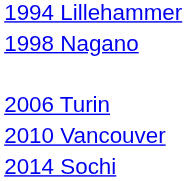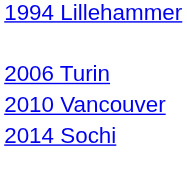 <table>
 <tr>
 <td><a href='#'>1994 Lillehammer</a><br></td>
-<td></td>
-<td></td>
-<td></td>
-</tr>
-<tr>
-<td><a href='#'>1998 Nagano</a><br></td>
 <td></td>
 <td></td>
 <td></td>
 </tr>
 <tr valign="top">
 <td><br></td>
 <td></td>
 <td></td>
 <td></td>
 </tr>
 <tr>
 <td><a href='#'>2006 Turin</a><br></td>
 <td></td>
 <td></td>
 <td></td>
 </tr>
 <tr>
 <td><a href='#'>2010 Vancouver</a><br></td>
 <td></td>
 <td></td>
 <td></td>
 </tr>
 <tr>
 <td><a href='#'>2014 Sochi</a><br></td>
 <td></td>
 <td></td>
 <td></td>
 </tr>
 <tr valign="top">
 <td><br></td>
 <td></td>
 <td></td>
 <td></td>
 </tr>
 <tr valign="top">
 <td><br></td>
 <td></td>
 <td></td>
 <td></td>
 </tr>
 <tr valign="top">
 </tr>
 </table>
